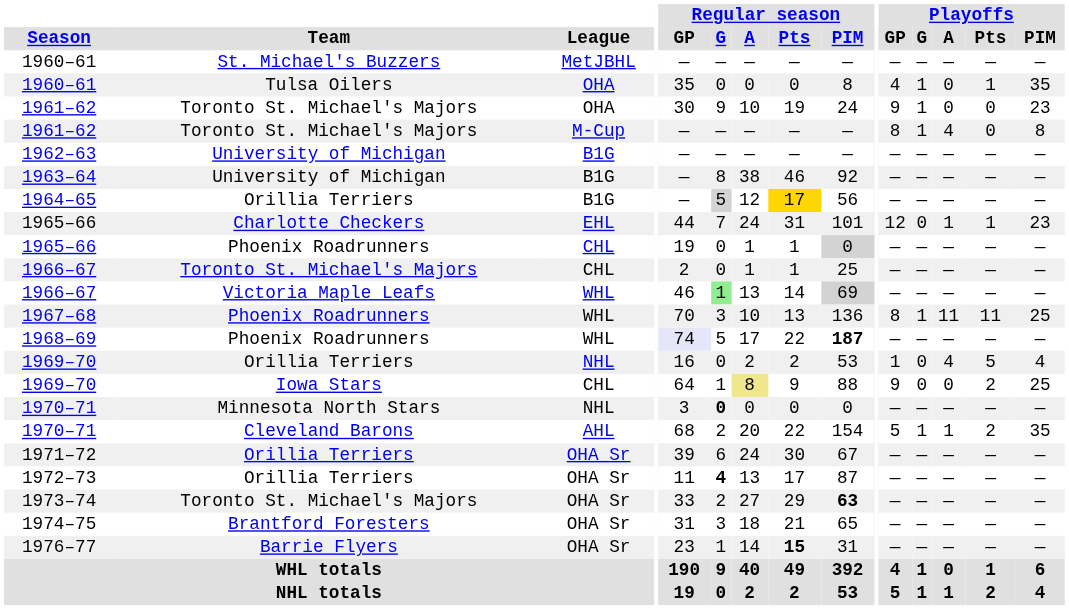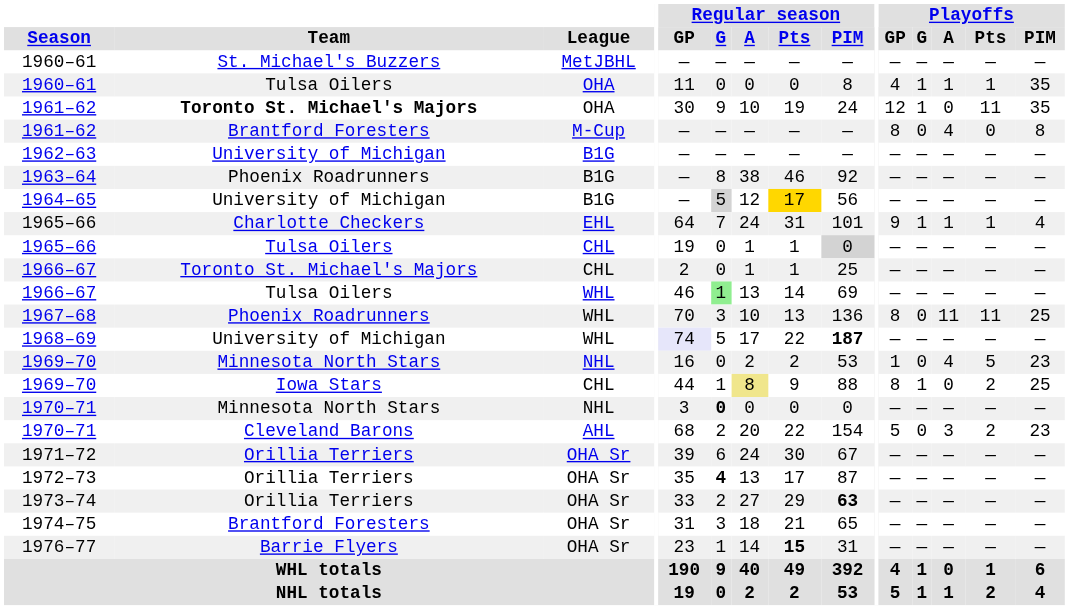 <table border="0" cellpadding="1" cellspacing="0" style="text-align:center; width:60em">
 <tr bgcolor="#e0e0e0">
 <th colspan="3" bgcolor="#ffffff"></th>
 <th rowspan="100" bgcolor="#ffffff"></th>
 <th colspan="5"><a href='#'>Regular season</a></th>
 <th rowspan="100" bgcolor="#ffffff"></th>
 <th colspan="5"><a href='#'>Playoffs</a></th>
 </tr>
 <tr bgcolor="#e0e0e0">
 <th><a href='#'>Season</a></th>
 <th>Team</th>
 <th>League</th>
 <th>GP</th>
 <th><a href='#'>G</a></th>
 <th><a href='#'>A</a></th>
 <th><a href='#'>Pts</a></th>
 <th><a href='#'>PIM</a></th>
 <th>GP</th>
 <th>G</th>
 <th>A</th>
 <th>Pts</th>
 <th>PIM</th>
 </tr>
 <tr>
 <td>1960–61</td>
 <td><a href='#'>St. Michael's Buzzers</a></td>
 <td><a href='#'>MetJBHL</a></td>
 <td>—</td>
 <td>—</td>
 <td>—</td>
 <td>—</td>
 <td>—</td>
 <td>—</td>
 <td>—</td>
 <td>—</td>
 <td>—</td>
 <td>—</td>
 </tr>
 <tr bgcolor="#f0f0f0">
 <td><a href='#'>1960–61</a></td>
 <td>Tulsa Oilers</td>
 <td><a href='#'>OHA</a></td>
-<td>35</td>
+<td>11</td>
 <td>0</td>
 <td>0</td>
 <td>0</td>
 <td>8</td>
 <td>4</td>
 <td>1</td>
-<td>0</td>
+<td>1</td>
 <td>1</td>
 <td>35</td>
 </tr>
 <tr>
 <td><a href='#'>1961–62</a></td>
-<td>Toronto St. Michael's Majors</td>
+<td><strong>Toronto St. Michael's Majors</strong></td>
 <td>OHA</td>
 <td>30</td>
 <td>9</td>
 <td>10</td>
 <td>19</td>
 <td>24</td>
-<td>9</td>
+<td>12</td>
 <td>1</td>
 <td>0</td>
-<td>0</td>
-<td>23</td>
+<td>11</td>
+<td>35</td>
 </tr>
 <tr bgcolor="#f0f0f0">
 <td><a href='#'>1961–62</a></td>
-<td>Toronto St. Michael's Majors</td>
+<td><a href='#'>Brantford Foresters</a></td>
 <td><a href='#'>M-Cup</a></td>
 <td>—</td>
 <td>—</td>
 <td>—</td>
 <td>—</td>
 <td>—</td>
 <td>8</td>
-<td>1</td>
+<td>0</td>
 <td>4</td>
 <td>0</td>
 <td>8</td>
 </tr>
 <tr>
 <td><a href='#'>1962–63</a></td>
 <td><a href='#'>University of Michigan</a></td>
 <td><a href='#'>B1G</a></td>
 <td>—</td>
 <td>—</td>
 <td>—</td>
 <td>—</td>
 <td>—</td>
 <td>—</td>
 <td>—</td>
 <td>—</td>
 <td>—</td>
 <td>—</td>
 </tr>
 <tr bgcolor="#f0f0f0">
 <td><a href='#'>1963–64</a></td>
-<td>University of Michigan</td>
+<td>Phoenix Roadrunners</td>
 <td>B1G</td>
 <td>—</td>
 <td>8</td>
 <td>38</td>
 <td>46</td>
 <td>92</td>
 <td>—</td>
 <td>—</td>
 <td>—</td>
 <td>—</td>
 <td>—</td>
 </tr>
 <tr>
 <td><a href='#'>1964–65</a></td>
-<td>Orillia Terriers</td>
+<td>University of Michigan</td>
 <td>B1G</td>
 <td>—</td>
 <td style="background: lightgrey;">5</td>
 <td>12</td>
 <td style="background: gold;">17</td>
 <td>56</td>
 <td>—</td>
 <td>—</td>
 <td>—</td>
 <td>—</td>
 <td>—</td>
 </tr>
 <tr bgcolor="#f0f0f0">
 <td>1965–66</td>
 <td><a href='#'>Charlotte Checkers</a></td>
 <td><a href='#'>EHL</a></td>
-<td>44</td>
+<td>64</td>
 <td>7</td>
 <td>24</td>
 <td>31</td>
 <td>101</td>
-<td>12</td>
-<td>0</td>
+<td>9</td>
 <td>1</td>
 <td>1</td>
-<td>23</td>
+<td>1</td>
+<td>4</td>
 </tr>
 <tr>
 <td><a href='#'>1965–66</a></td>
-<td>Phoenix Roadrunners</td>
+<td><a href='#'>Tulsa Oilers</a></td>
 <td><a href='#'>CHL</a></td>
 <td>19</td>
 <td>0</td>
 <td>1</td>
 <td>1</td>
 <td style="background: lightgrey;">0</td>
 <td>—</td>
 <td>—</td>
 <td>—</td>
 <td>—</td>
 <td>—</td>
 </tr>
 <tr bgcolor="#f0f0f0">
 <td><a href='#'>1966–67</a></td>
 <td><a href='#'>Toronto St. Michael's Majors</a></td>
 <td>CHL</td>
 <td>2</td>
 <td>0</td>
 <td>1</td>
 <td>1</td>
 <td>25</td>
 <td>—</td>
 <td>—</td>
 <td>—</td>
 <td>—</td>
 <td>—</td>
 </tr>
 <tr>
 <td><a href='#'>1966–67</a></td>
-<td><a href='#'>Victoria Maple Leafs</a></td>
+<td>Tulsa Oilers</td>
 <td><a href='#'>WHL</a></td>
 <td>46</td>
 <td style="background: lightgreen;">1</td>
 <td>13</td>
 <td>14</td>
-<td style="background: lightgrey;">69</td>
+<td>69</td>
 <td>—</td>
 <td>—</td>
 <td>—</td>
 <td>—</td>
 <td>—</td>
 </tr>
 <tr bgcolor="#f0f0f0">
 <td><a href='#'>1967–68</a></td>
 <td><a href='#'>Phoenix Roadrunners</a></td>
 <td>WHL</td>
 <td>70</td>
 <td>3</td>
 <td>10</td>
 <td>13</td>
 <td>136</td>
 <td>8</td>
-<td>1</td>
+<td>0</td>
 <td>11</td>
 <td>11</td>
 <td>25</td>
 </tr>
 <tr>
 <td><a href='#'>1968–69</a></td>
-<td>Phoenix Roadrunners</td>
+<td>University of Michigan</td>
 <td>WHL</td>
 <td style="background: lavender;">74</td>
 <td>5</td>
 <td>17</td>
 <td>22</td>
 <td><strong>187</strong></td>
 <td>—</td>
 <td>—</td>
 <td>—</td>
 <td>—</td>
 <td>—</td>
 </tr>
 <tr bgcolor="#f0f0f0">
 <td><a href='#'>1969–70</a></td>
-<td>Orillia Terriers</td>
+<td><a href='#'>Minnesota North Stars</a></td>
 <td><a href='#'>NHL</a></td>
 <td>16</td>
 <td>0</td>
 <td>2</td>
 <td>2</td>
 <td>53</td>
 <td>1</td>
 <td>0</td>
 <td>4</td>
 <td>5</td>
-<td>4</td>
+<td>23</td>
 </tr>
 <tr>
 <td><a href='#'>1969–70</a></td>
 <td><a href='#'>Iowa Stars</a></td>
 <td>CHL</td>
-<td>64</td>
+<td>44</td>
 <td>1</td>
 <td style="background: khaki;">8</td>
 <td>9</td>
 <td>88</td>
-<td>9</td>
-<td>0</td>
+<td>8</td>
+<td>1</td>
 <td>0</td>
 <td>2</td>
 <td>25</td>
 </tr>
 <tr bgcolor="#f0f0f0">
 <td><a href='#'>1970–71</a></td>
 <td>Minnesota North Stars</td>
 <td>NHL</td>
 <td>3</td>
 <td><strong>0</strong></td>
 <td>0</td>
 <td>0</td>
 <td>0</td>
 <td>—</td>
 <td>—</td>
 <td>—</td>
 <td>—</td>
 <td>—</td>
 </tr>
 <tr>
 <td><a href='#'>1970–71</a></td>
 <td><a href='#'>Cleveland Barons</a></td>
 <td><a href='#'>AHL</a></td>
 <td>68</td>
 <td>2</td>
 <td>20</td>
 <td>22</td>
 <td>154</td>
 <td>5</td>
-<td>1</td>
-<td>1</td>
+<td>0</td>
+<td>3</td>
 <td>2</td>
-<td>35</td>
+<td>23</td>
 </tr>
 <tr bgcolor="#f0f0f0">
 <td>1971–72</td>
 <td><a href='#'>Orillia Terriers</a></td>
 <td><a href='#'>OHA Sr</a></td>
 <td>39</td>
 <td>6</td>
 <td>24</td>
 <td>30</td>
 <td>67</td>
 <td>—</td>
 <td>—</td>
 <td>—</td>
 <td>—</td>
 <td>—</td>
 </tr>
 <tr>
 <td>1972–73</td>
 <td>Orillia Terriers</td>
 <td>OHA Sr</td>
-<td>11</td>
+<td>35</td>
 <td><strong>4</strong></td>
 <td>13</td>
 <td>17</td>
 <td>87</td>
 <td>—</td>
 <td>—</td>
 <td>—</td>
 <td>—</td>
 <td>—</td>
 </tr>
 <tr bgcolor="#f0f0f0">
 <td>1973–74</td>
-<td>Toronto St. Michael's Majors</td>
+<td>Orillia Terriers</td>
 <td>OHA Sr</td>
 <td>33</td>
 <td>2</td>
 <td>27</td>
 <td>29</td>
 <td><strong>63</strong></td>
 <td>—</td>
 <td>—</td>
 <td>—</td>
 <td>—</td>
 <td>—</td>
 </tr>
 <tr>
 <td>1974–75</td>
 <td><a href='#'>Brantford Foresters</a></td>
 <td>OHA Sr</td>
 <td>31</td>
 <td>3</td>
 <td>18</td>
 <td>21</td>
 <td>65</td>
 <td>—</td>
 <td>—</td>
 <td>—</td>
 <td>—</td>
 <td>—</td>
 </tr>
 <tr bgcolor="#f0f0f0">
 <td>1976–77</td>
 <td><a href='#'>Barrie Flyers</a></td>
 <td>OHA Sr</td>
 <td>23</td>
 <td>1</td>
 <td>14</td>
 <td><strong>15</strong></td>
 <td>31</td>
 <td>—</td>
 <td>—</td>
 <td>—</td>
 <td>—</td>
 <td>—</td>
 </tr>
 <tr bgcolor="#e0e0e0">
 <th colspan="3">WHL totals</th>
 <th>190</th>
 <th>9</th>
 <th>40</th>
 <th>49</th>
 <th>392</th>
 <th>4</th>
 <th>1</th>
 <th>0</th>
 <th>1</th>
 <th>6</th>
 </tr>
 <tr bgcolor="#e0e0e0">
 <th colspan="3">NHL totals</th>
 <th>19</th>
 <th>0</th>
 <th>2</th>
 <th>2</th>
 <th>53</th>
 <th>5</th>
 <th>1</th>
 <th>1</th>
 <th>2</th>
 <th>4</th>
 </tr>
 </table>
